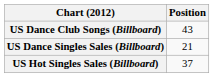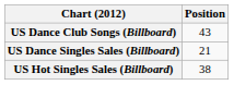 <table class="wikitable sortable plainrowheaders" style="text-align:center">
 <tr>
 <th scope="col">Chart (2012)</th>
 <th scope="col">Position</th>
 </tr>
 <tr>
 <th scope="row">US Dance Club Songs (<em>Billboard</em>)</th>
 <td>43</td>
 </tr>
 <tr>
 <th scope="row">US Dance Singles Sales (<em>Billboard</em>)</th>
 <td>21</td>
 </tr>
 <tr>
 <th scope="row">US Hot Singles Sales (<em>Billboard</em>)</th>
-<td>37</td>
+<td>38</td>
 </tr>
 </table>
